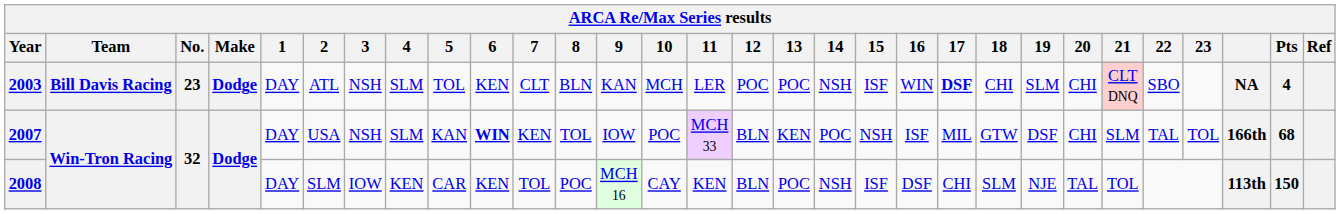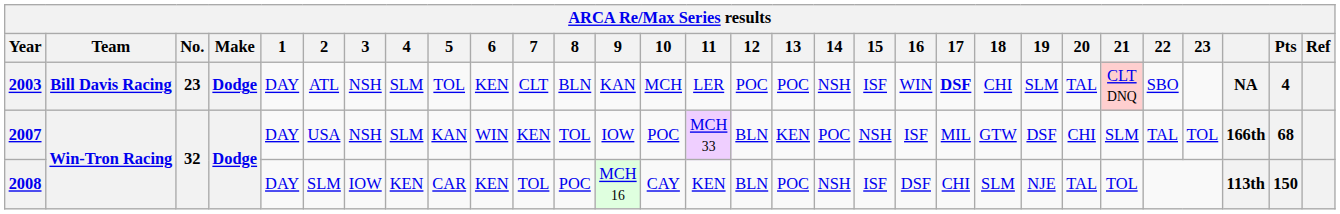 <table class="wikitable" style="text-align:center; font-size:75%">
 <tr>
 <th colspan=45><a href='#'>ARCA Re/Max Series</a> results</th>
 </tr>
 <tr>
 <th>Year</th>
 <th>Team</th>
 <th>No.</th>
 <th>Make</th>
 <th>1</th>
 <th>2</th>
 <th>3</th>
 <th>4</th>
 <th>5</th>
 <th>6</th>
 <th>7</th>
 <th>8</th>
 <th>9</th>
 <th>10</th>
 <th>11</th>
 <th>12</th>
 <th>13</th>
 <th>14</th>
 <th>15</th>
 <th>16</th>
 <th>17</th>
 <th>18</th>
 <th>19</th>
 <th>20</th>
 <th>21</th>
 <th>22</th>
 <th>23</th>
 <th></th>
 <th>Pts</th>
 <th>Ref</th>
 </tr>
 <tr>
 <th><a href='#'>2003</a></th>
 <th><a href='#'>Bill Davis Racing</a></th>
 <th>23</th>
 <th><a href='#'>Dodge</a></th>
 <td><a href='#'>DAY</a></td>
 <td><a href='#'>ATL</a></td>
 <td><a href='#'>NSH</a></td>
 <td><a href='#'>SLM</a></td>
 <td><a href='#'>TOL</a></td>
 <td><a href='#'>KEN</a></td>
 <td><a href='#'>CLT</a></td>
 <td><a href='#'>BLN</a></td>
 <td><a href='#'>KAN</a></td>
 <td><a href='#'>MCH</a></td>
 <td><a href='#'>LER</a></td>
 <td><a href='#'>POC</a></td>
 <td><a href='#'>POC</a></td>
 <td><a href='#'>NSH</a></td>
 <td><a href='#'>ISF</a></td>
 <td><a href='#'>WIN</a></td>
 <td><strong><a href='#'>DSF</a></strong></td>
 <td><a href='#'>CHI</a></td>
 <td><a href='#'>SLM</a></td>
-<td><a href='#'>CHI</a></td>
+<td><a href='#'>TAL</a></td>
 <td style="background:#FFCFCF;"><a href='#'>CLT</a><br><small>DNQ</small></td>
 <td><a href='#'>SBO</a></td>
 <td></td>
 <th>NA</th>
 <th>4</th>
 <th></th>
 </tr>
 <tr>
 <th><a href='#'>2007</a></th>
 <th rowspan=2><a href='#'>Win-Tron Racing</a></th>
 <th rowspan=2>32</th>
 <th rowspan=2><a href='#'>Dodge</a></th>
 <td><a href='#'>DAY</a></td>
 <td><a href='#'>USA</a></td>
 <td><a href='#'>NSH</a></td>
 <td><a href='#'>SLM</a></td>
 <td><a href='#'>KAN</a></td>
-<td><strong><a href='#'>WIN</a></strong></td>
+<td><a href='#'>WIN</a></td>
 <td><a href='#'>KEN</a></td>
 <td><a href='#'>TOL</a></td>
 <td><a href='#'>IOW</a></td>
 <td><a href='#'>POC</a></td>
 <td style="background:#EFCFFF;"><a href='#'>MCH</a><br><small>33</small></td>
 <td><a href='#'>BLN</a></td>
 <td><a href='#'>KEN</a></td>
 <td><a href='#'>POC</a></td>
 <td><a href='#'>NSH</a></td>
 <td><a href='#'>ISF</a></td>
 <td><a href='#'>MIL</a></td>
 <td><a href='#'>GTW</a></td>
 <td><a href='#'>DSF</a></td>
 <td><a href='#'>CHI</a></td>
 <td><a href='#'>SLM</a></td>
 <td><a href='#'>TAL</a></td>
 <td><a href='#'>TOL</a></td>
 <th>166th</th>
 <th>68</th>
 <th></th>
 </tr>
 <tr>
 <th><a href='#'>2008</a></th>
 <td><a href='#'>DAY</a></td>
 <td><a href='#'>SLM</a></td>
 <td><a href='#'>IOW</a></td>
 <td><a href='#'>KEN</a></td>
 <td><a href='#'>CAR</a></td>
 <td><a href='#'>KEN</a></td>
 <td><a href='#'>TOL</a></td>
 <td><a href='#'>POC</a></td>
 <td style="background:#DFFFDF;"><a href='#'>MCH</a><br><small>16</small></td>
 <td><a href='#'>CAY</a></td>
 <td><a href='#'>KEN</a></td>
 <td><a href='#'>BLN</a></td>
 <td><a href='#'>POC</a></td>
 <td><a href='#'>NSH</a></td>
 <td><a href='#'>ISF</a></td>
 <td><a href='#'>DSF</a></td>
 <td><a href='#'>CHI</a></td>
 <td><a href='#'>SLM</a></td>
 <td><a href='#'>NJE</a></td>
 <td><a href='#'>TAL</a></td>
 <td><a href='#'>TOL</a></td>
 <td colspan=2></td>
 <th>113th</th>
 <th>150</th>
 <th></th>
 </tr>
 </table>
